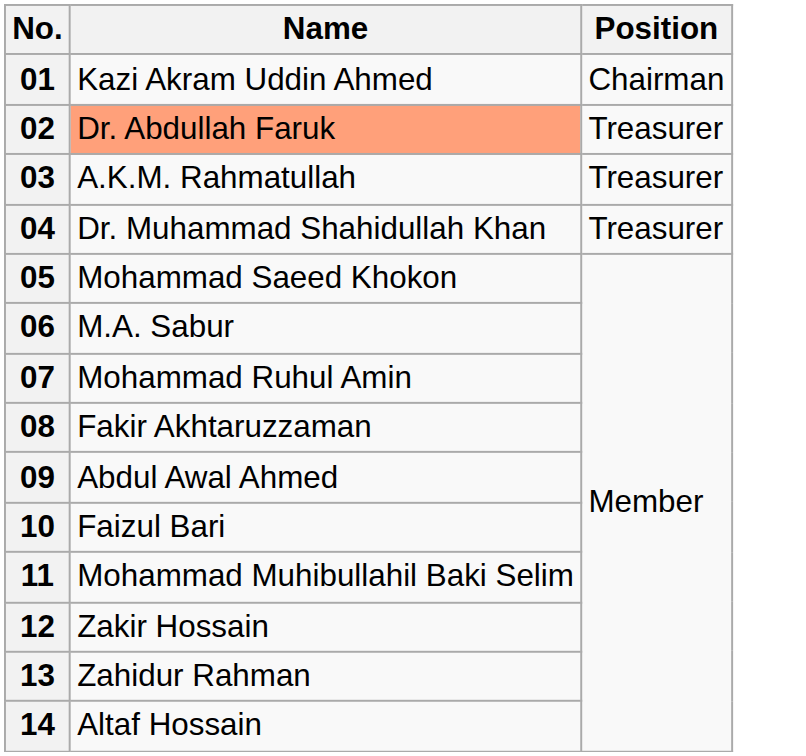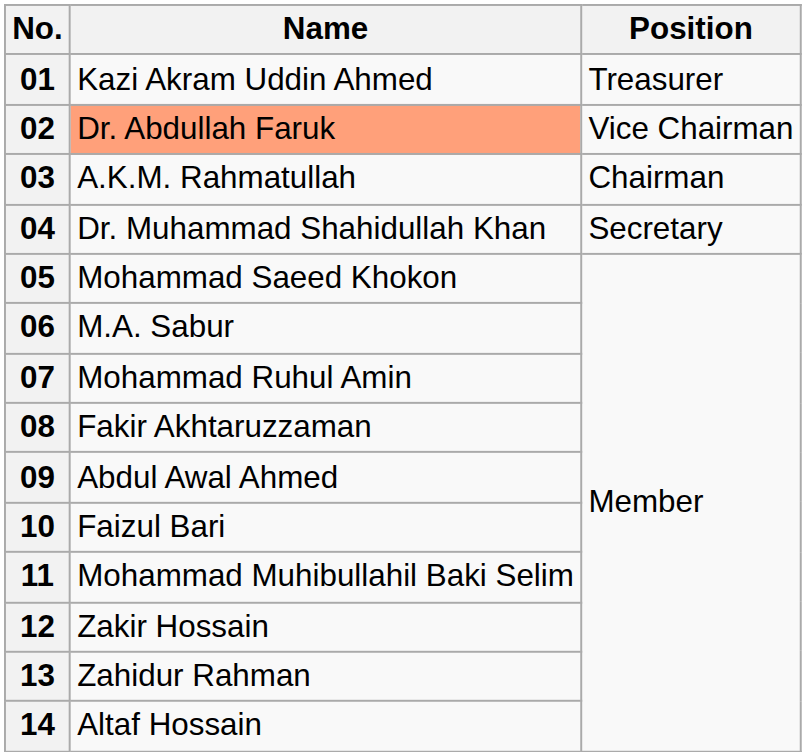 <table class="wikitable sortable">
 <tr>
 <th>No.</th>
 <th>Name</th>
 <th>Position</th>
 </tr>
 <tr>
 <th>01</th>
 <td>Kazi Akram Uddin Ahmed</td>
-<td>Chairman</td>
+<td>Treasurer</td>
 </tr>
 <tr>
 <th>02</th>
 <td style="background: lightsalmon;">Dr. Abdullah Faruk</td>
-<td>Treasurer</td>
+<td>Vice Chairman</td>
 </tr>
 <tr>
 <th>03</th>
 <td>A.K.M. Rahmatullah</td>
-<td>Treasurer</td>
+<td>Chairman</td>
 </tr>
 <tr>
 <th>04</th>
 <td>Dr. Muhammad Shahidullah Khan</td>
-<td>Treasurer</td>
+<td>Secretary</td>
 </tr>
 <tr>
 <th>05</th>
 <td>Mohammad Saeed Khokon</td>
 <td rowspan="10">Member</td>
 </tr>
 <tr>
 <th>06</th>
 <td>M.A. Sabur</td>
 </tr>
 <tr>
 <th>07</th>
 <td>Mohammad Ruhul Amin</td>
 </tr>
 <tr>
 <th>08</th>
 <td>Fakir Akhtaruzzaman</td>
 </tr>
 <tr>
 <th>09</th>
 <td>Abdul Awal Ahmed</td>
 </tr>
 <tr>
 <th>10</th>
 <td>Faizul Bari</td>
 </tr>
 <tr>
 <th>11</th>
 <td>Mohammad Muhibullahil Baki Selim</td>
 </tr>
 <tr>
 <th>12</th>
 <td>Zakir Hossain</td>
 </tr>
 <tr>
 <th>13</th>
 <td>Zahidur Rahman</td>
 </tr>
 <tr>
 <th>14</th>
 <td>Altaf Hossain</td>
 </tr>
 </table>
